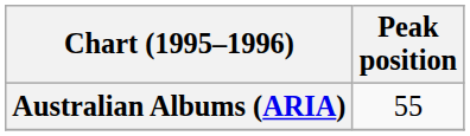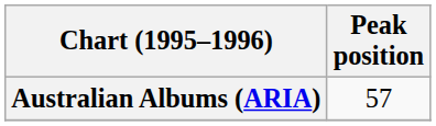 <table class="wikitable sortable plainrowheaders">
 <tr>
 <th scope="col">Chart (1995–1996)</th>
 <th scope="col">Peak<br>position</th>
 </tr>
 <tr>
 <th scope="row">Australian Albums (<a href='#'>ARIA</a>)</th>
-<td style="text-align:center">55</td>
+<td style="text-align:center">57</td>
 </tr>
 <tr>
 </tr>
 <tr>
 </tr>
 <tr>
 </tr>
 <tr>
 </tr>
 <tr>
 </tr>
 <tr>
 </tr>
 </table>
